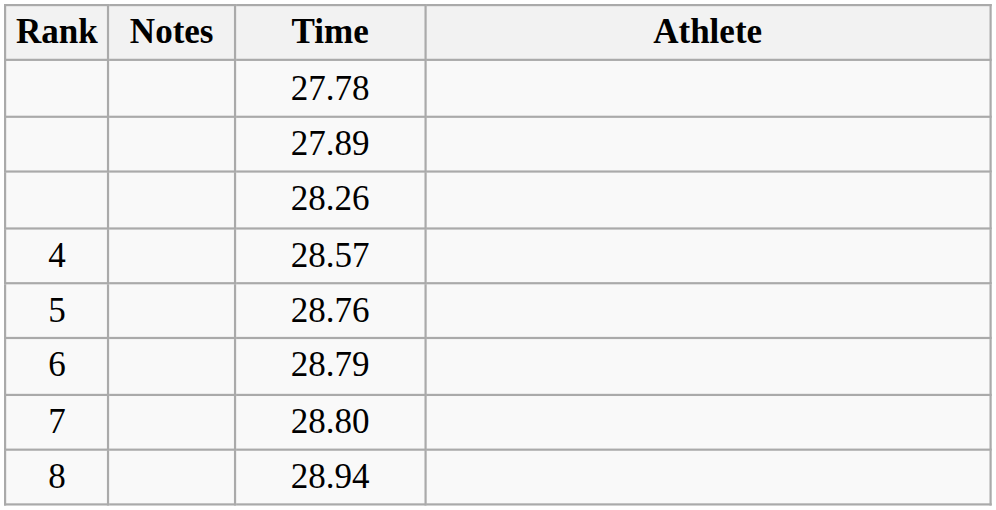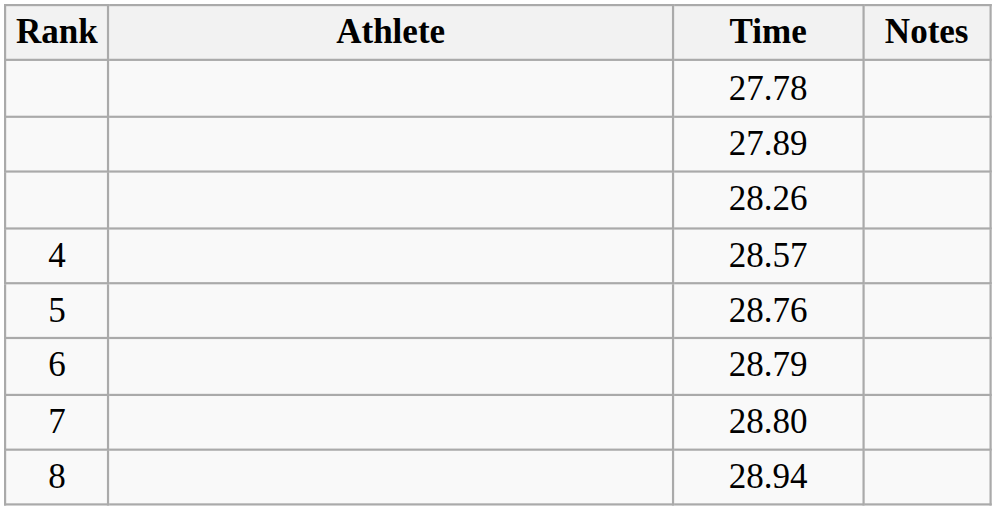 <table class="wikitable" style="text-align:center">
 <tr>
 <th width=40>Rank</th>
+<th width=250>Athlete</th>
+<th width=80>Time</th>
 <th width=50>Notes</th>
-<th width=80>Time</th>
-<th width=250>Athlete</th>
 </tr>
 <tr>
 <td></td>
+<td align=left></td>
+<td>27.78</td>
 <td></td>
-<td>27.78</td>
-<td align=left></td>
 </tr>
 <tr>
 <td></td>
+<td align=left></td>
+<td>27.89</td>
 <td></td>
-<td>27.89</td>
-<td align=left></td>
 </tr>
 <tr>
 <td></td>
+<td align=left></td>
+<td>28.26</td>
 <td></td>
-<td>28.26</td>
-<td align=left></td>
 </tr>
 <tr>
 <td>4</td>
+<td align=left></td>
+<td>28.57</td>
 <td></td>
-<td>28.57</td>
-<td align=left></td>
 </tr>
 <tr>
 <td>5</td>
+<td align=left></td>
+<td>28.76</td>
 <td></td>
-<td>28.76</td>
-<td align=left></td>
 </tr>
 <tr>
 <td>6</td>
+<td align=left></td>
+<td>28.79</td>
 <td></td>
-<td>28.79</td>
-<td align=left></td>
 </tr>
 <tr>
 <td>7</td>
+<td align=left></td>
+<td>28.80</td>
 <td></td>
-<td>28.80</td>
-<td align=left></td>
 </tr>
 <tr>
 <td>8</td>
+<td align=left></td>
+<td>28.94</td>
 <td></td>
-<td>28.94</td>
-<td align=left></td>
 </tr>
 </table>
